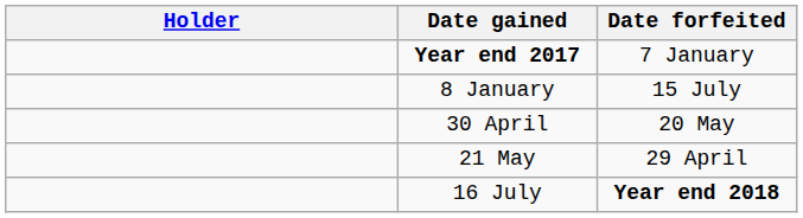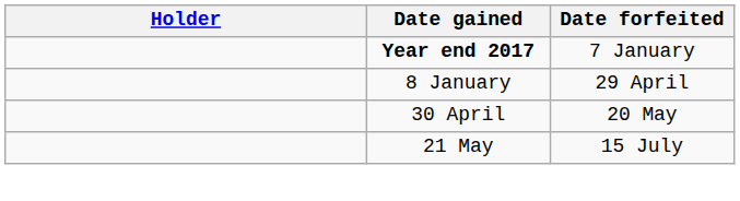 <table class="wikitable" style="font-size:95%">
 <tr>
 <th style="width:222px;"><a href='#'>Holder</a></th>
 <th style="width:110px;">Date gained</th>
 <th style="width:110px;">Date forfeited</th>
 </tr>
 <tr>
 <td></td>
 <td style="text-align:center;"><strong>Year end 2017</strong></td>
 <td style="text-align:center;">7 January</td>
 </tr>
 <tr>
 <td><br></td>
 <td style="text-align:center;">8 January</td>
-<td style="text-align:center;">15 July</td>
+<td style="text-align:center;">29 April</td>
 </tr>
 <tr>
 <td></td>
 <td style="text-align:center;">30 April</td>
 <td style="text-align:center;">20 May</td>
 </tr>
 <tr>
 <td></td>
 <td style="text-align:center;">21 May</td>
-<td style="text-align:center;">29 April</td>
-</tr>
-<tr>
-<td></td>
-<td style="text-align:center;">16 July</td>
-<td style="text-align:center;"><strong>Year end 2018</strong></td>
+<td style="text-align:center;">15 July</td>
 </tr>
 </table>
